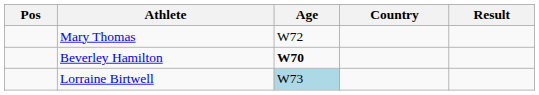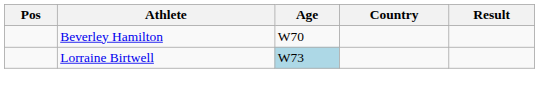 <table class="wikitable"  style="text-align:center; width:50%;">
 <tr>
 <th>Pos</th>
 <th>Athlete</th>
 <th>Age</th>
 <th>Country</th>
 <th>Result</th>
 </tr>
 <tr>
 <td align=center></td>
-<td align=left><a href='#'>Mary Thomas</a></td>
-<td align=left>W72</td>
-<td align=left></td>
-<td></td>
-</tr>
-<tr>
-<td align=center></td>
 <td align=left><a href='#'>Beverley Hamilton</a></td>
-<td align=left><strong>W70</strong></td>
+<td align=left>W70</td>
 <td align=left></td>
 <td></td>
 </tr>
 <tr>
 <td align=center></td>
 <td align=left><a href='#'>Lorraine Birtwell</a></td>
 <td align=left style="background: lightblue;">W73</td>
 <td align=left></td>
 <td></td>
 </tr>
 </table>
